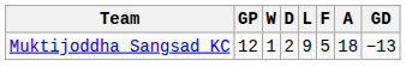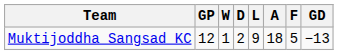 <table class="wikitable" style="text-align:center;">
 <tr>
 <th>Team</th>
 <th>GP</th>
 <th>W</th>
 <th>D</th>
 <th>L</th>
+<th>A</th>
 <th>F</th>
-<th>A</th>
 <th>GD</th>
 </tr>
 <tr style="">
 <td><a href='#'>Muktijoddha Sangsad KC</a></td>
 <td>12</td>
 <td>1</td>
 <td>2</td>
 <td>9</td>
+<td>18</td>
 <td>5</td>
-<td>18</td>
 <td>−13</td>
 </tr>
 </table>
